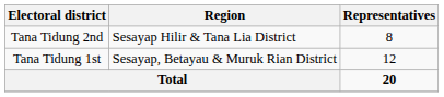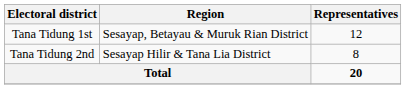 <table class="wikitable">
 <tr>
 <th>Electoral district</th>
 <th>Region</th>
 <th>Representatives</th>
 </tr>
 <tr>
+<td align="center">Tana Tidung 1st</td>
+<td>Sesayap, Betayau & Muruk Rian District</td>
+<td align="center">12</td>
+</tr>
+<tr>
 <td align="center">Tana Tidung 2nd</td>
 <td>Sesayap Hilir & Tana Lia District</td>
 <td align="center">8</td>
-</tr>
-<tr>
-<td align="center">Tana Tidung 1st</td>
-<td>Sesayap, Betayau & Muruk Rian District</td>
-<td align="center">12</td>
 </tr>
 <tr>
 <th colspan="2">Total</th>
 <td align="center"><strong>20</strong></td>
 </tr>
 <tr>
 </tr>
 </table>
